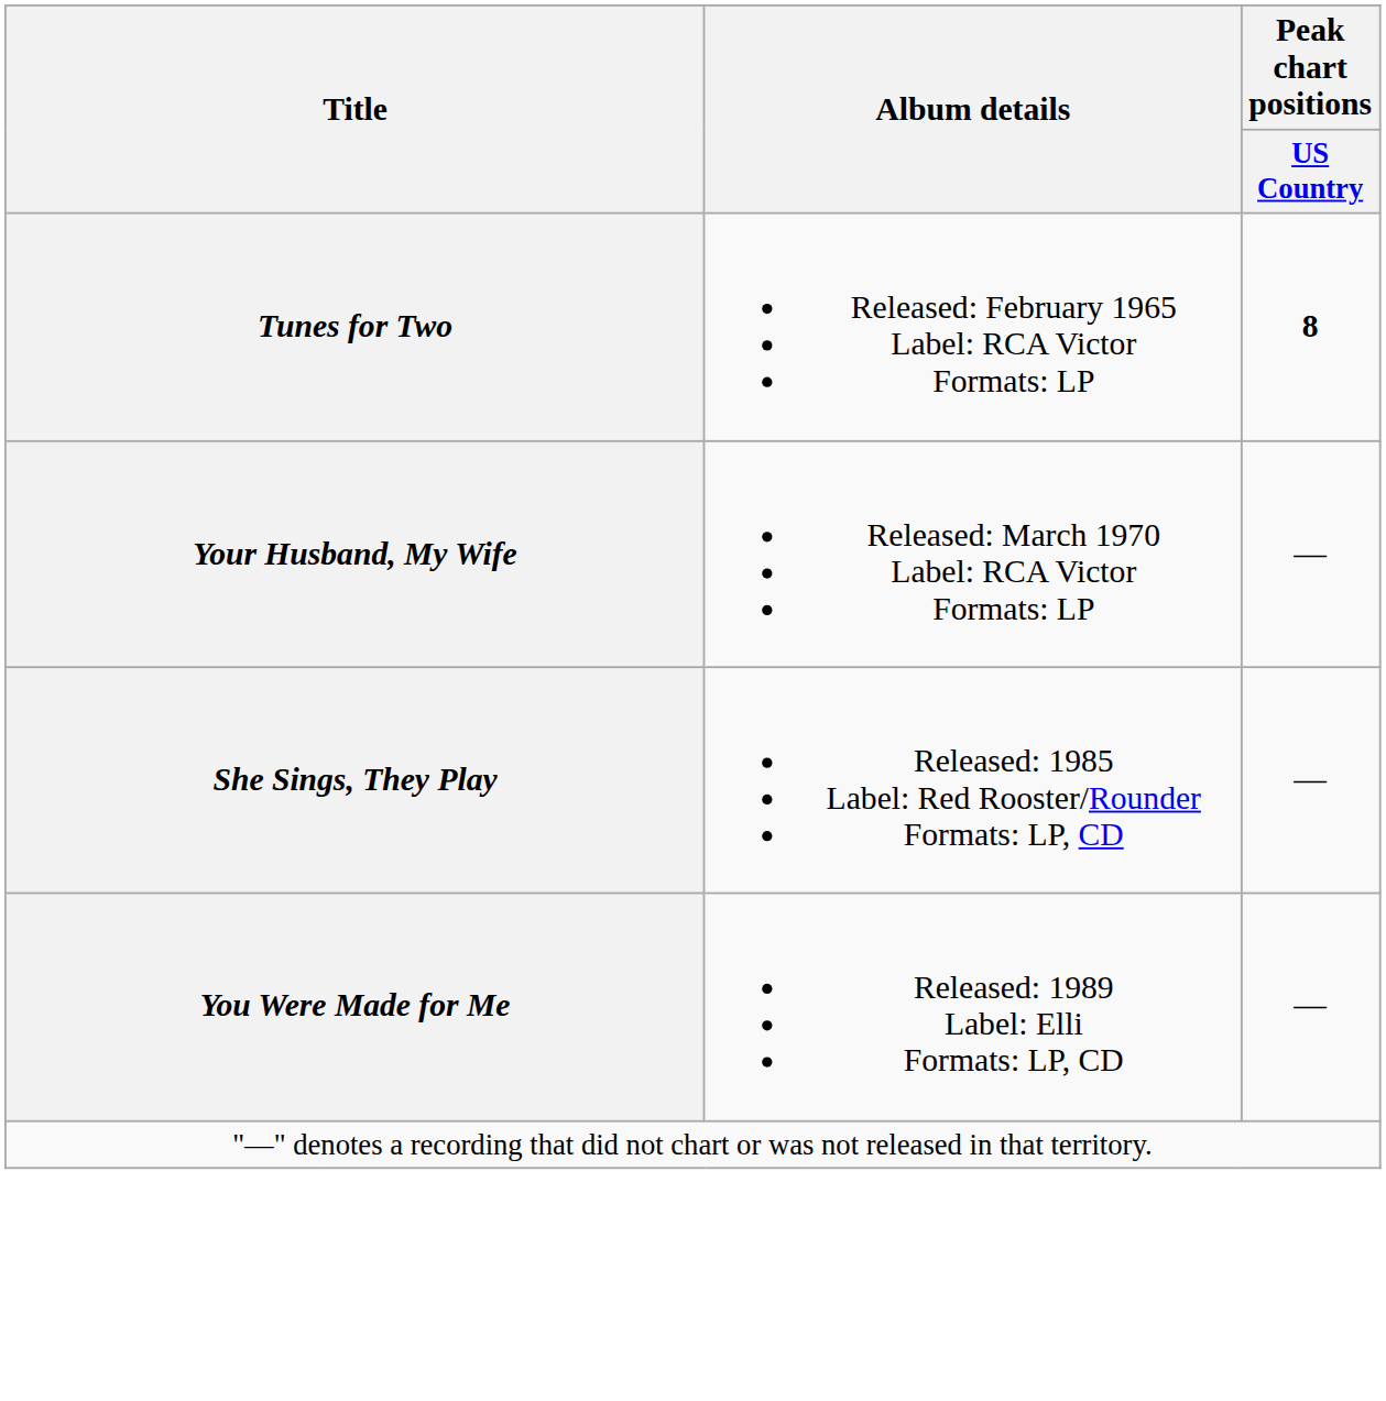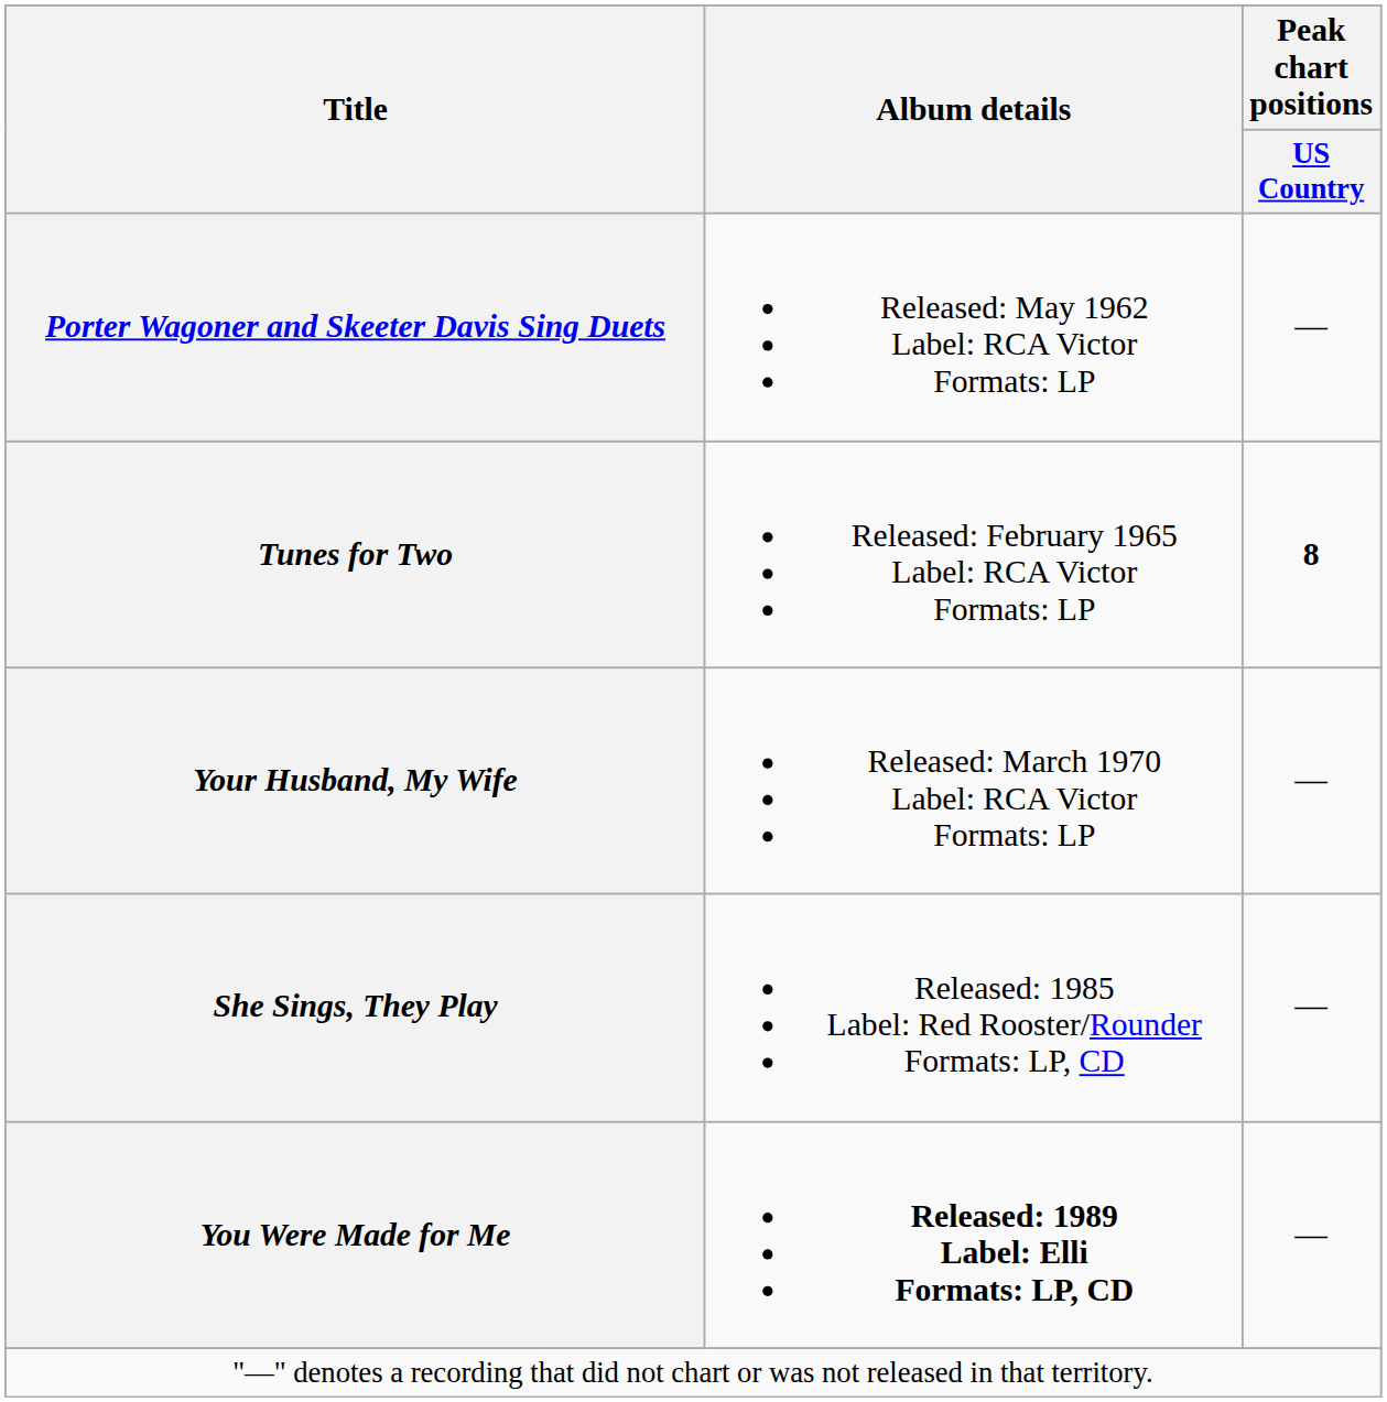 <table class="wikitable plainrowheaders" style="text-align:center;" border="1">
 <tr>
 <th scope="col" rowspan="2" style="width:21em;">Title</th>
 <th scope="col" rowspan="2" style="width:16em;">Album details</th>
 <th scope="col" colspan="1">Peak<br>chart<br>positions</th>
 </tr>
 <tr>
 <th scope="col" style="width:3em;font-size:90%;"><a href='#'>US<br>Country</a><br></th>
+</tr>
+<tr>
+<th scope="row"><em><a href='#'>Porter Wagoner and Skeeter Davis Sing Duets</a></em><br></th>
+<td><br><ul><li>Released: May 1962</li><li>Label: RCA Victor</li><li>Formats: LP</li></ul></td>
+<td>—</td>
 </tr>
 <tr>
 <th scope="row"><em>Tunes for Two</em><br></th>
 <td><br><ul><li>Released: February 1965</li><li>Label: RCA Victor</li><li>Formats: LP</li></ul></td>
 <td><strong>8</strong></td>
 </tr>
 <tr>
 <th scope="row"><em>Your Husband, My Wife</em><br></th>
 <td><br><ul><li>Released: March 1970</li><li>Label: RCA Victor</li><li>Formats: LP</li></ul></td>
 <td>—</td>
 </tr>
 <tr>
 <th scope="row"><em>She Sings, They Play</em><br></th>
 <td><br><ul><li>Released: 1985</li><li>Label: Red Rooster/<a href='#'>Rounder</a></li><li>Formats: LP, <a href='#'>CD</a></li></ul></td>
 <td>—</td>
 </tr>
 <tr>
 <th scope="row"><em>You Were Made for Me</em><br></th>
-<td><br><ul><li>Released: 1989</li><li>Label: Elli</li><li>Formats: LP, CD</li></ul></td>
+<td><strong><br><ul><li>Released: 1989</li><li>Label: Elli</li><li>Formats: LP, CD</li></ul></strong></td>
 <td>—</td>
 </tr>
 <tr>
 <td colspan="3" style="font-size:90%">"—" denotes a recording that did not chart or was not released in that territory.</td>
 </tr>
 </table>
